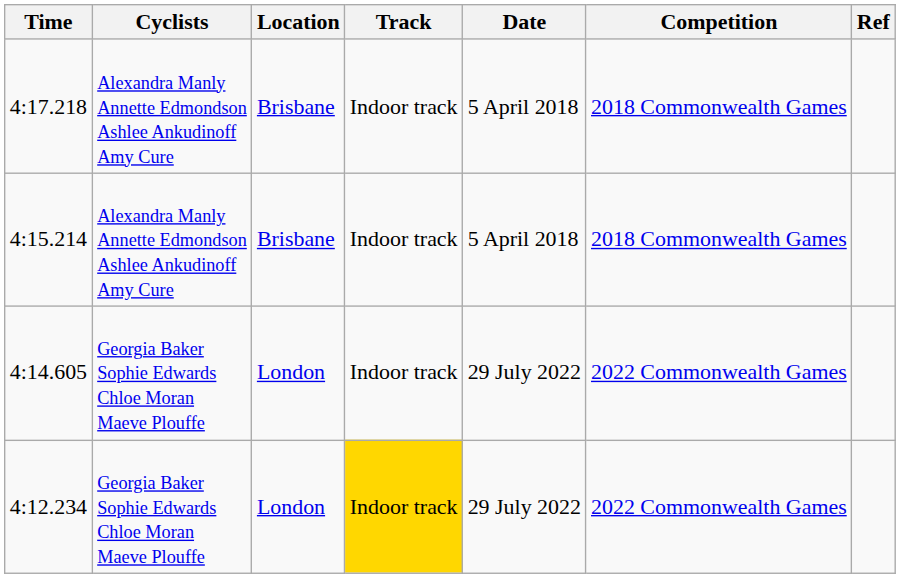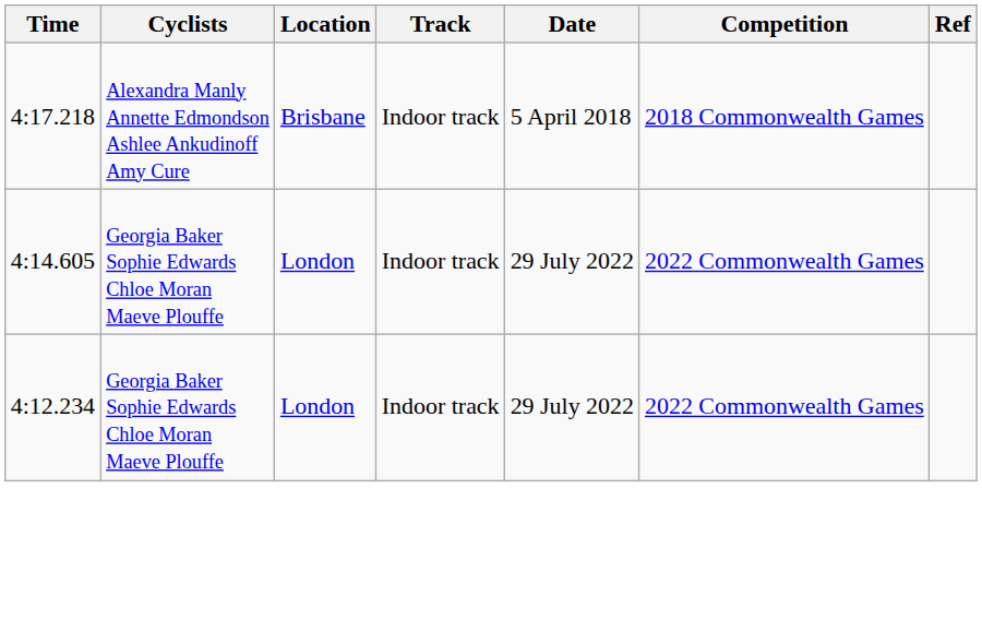 <table class="wikitable">
 <tr align="left">
 <th>Time</th>
 <th>Cyclists</th>
 <th>Location</th>
 <th>Track</th>
 <th>Date</th>
 <th>Competition</th>
 <th>Ref</th>
 </tr>
 <tr>
 <td>4:17.218</td>
 <td><br><small><a href='#'>Alexandra Manly</a><br><a href='#'>Annette Edmondson</a><br><a href='#'>Ashlee Ankudinoff</a><br><a href='#'>Amy Cure</a></small></td>
 <td> <a href='#'>Brisbane</a></td>
 <td>Indoor track</td>
 <td>5 April 2018</td>
 <td><a href='#'>2018 Commonwealth Games</a></td>
 <td></td>
 </tr>
 <tr>
-<td>4:15.214</td>
-<td><br><small><a href='#'>Alexandra Manly</a><br><a href='#'>Annette Edmondson</a><br><a href='#'>Ashlee Ankudinoff</a><br><a href='#'>Amy Cure</a></small></td>
-<td> <a href='#'>Brisbane</a></td>
-<td>Indoor track</td>
-<td>5 April 2018</td>
-<td><a href='#'>2018 Commonwealth Games</a></td>
-<td></td>
-</tr>
-<tr>
 <td>4:14.605</td>
 <td><br><small><a href='#'>Georgia Baker</a><br><a href='#'>Sophie Edwards</a><br><a href='#'>Chloe Moran</a><br><a href='#'>Maeve Plouffe</a></small></td>
 <td> <a href='#'>London</a></td>
 <td>Indoor track</td>
 <td>29 July 2022</td>
 <td><a href='#'>2022 Commonwealth Games</a></td>
 <td></td>
 </tr>
 <tr>
 <td>4:12.234</td>
 <td><br><small><a href='#'>Georgia Baker</a><br><a href='#'>Sophie Edwards</a><br><a href='#'>Chloe Moran</a><br><a href='#'>Maeve Plouffe</a></small></td>
 <td> <a href='#'>London</a></td>
-<td style="background: gold;">Indoor track</td>
+<td>Indoor track</td>
 <td>29 July 2022</td>
 <td><a href='#'>2022 Commonwealth Games</a></td>
 <td></td>
 </tr>
 </table>
